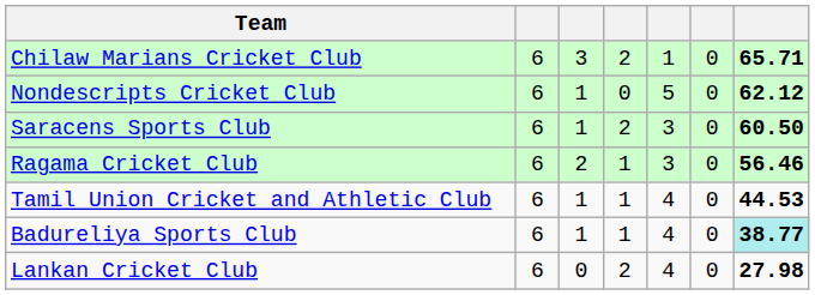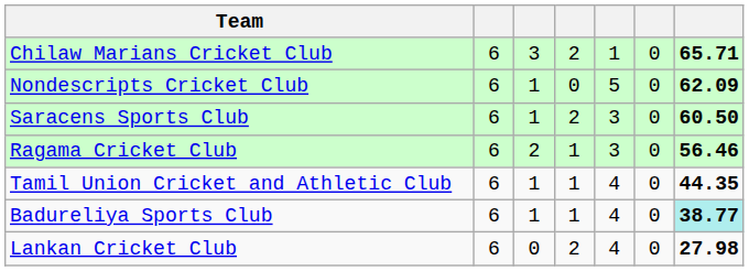 <table class="wikitable" style="text-align:center">
 <tr>
 <th style="width:300px">Team</th>
 <th width="20"></th>
 <th width="20"></th>
 <th width="20"></th>
 <th width="20"></th>
 <th width="20"></th>
 <th width="20"></th>
 </tr>
 <tr style="background:#cfc">
 <td style="text-align:left"><a href='#'>Chilaw Marians Cricket Club</a></td>
 <td>6</td>
 <td>3</td>
 <td>2</td>
 <td>1</td>
 <td>0</td>
 <td><strong>65.71</strong></td>
 </tr>
 <tr style="background:#cfc">
 <td style="text-align:left"><a href='#'>Nondescripts Cricket Club</a></td>
 <td>6</td>
 <td>1</td>
 <td>0</td>
 <td>5</td>
 <td>0</td>
-<td><strong>62.12</strong></td>
+<td><strong>62.09</strong></td>
 </tr>
 <tr style="background:#cfc">
 <td style="text-align:left"><a href='#'>Saracens Sports Club</a></td>
 <td>6</td>
 <td>1</td>
 <td>2</td>
 <td>3</td>
 <td>0</td>
 <td><strong>60.50</strong></td>
 </tr>
 <tr style="background:#cfc">
 <td style="text-align:left"><a href='#'>Ragama Cricket Club</a></td>
 <td>6</td>
 <td>2</td>
 <td>1</td>
 <td>3</td>
 <td>0</td>
 <td><strong>56.46</strong></td>
 </tr>
 <tr>
 <td style="text-align:left"><a href='#'>Tamil Union Cricket and Athletic Club</a></td>
 <td>6</td>
 <td>1</td>
 <td>1</td>
 <td>4</td>
 <td>0</td>
-<td><strong>44.53</strong></td>
+<td><strong>44.35</strong></td>
 </tr>
 <tr>
 <td style="text-align:left"><a href='#'>Badureliya Sports Club</a></td>
 <td>6</td>
 <td>1</td>
 <td>1</td>
 <td>4</td>
 <td>0</td>
 <td style="background: paleturquoise;"><strong>38.77</strong></td>
 </tr>
 <tr>
 <td style="text-align:left"><a href='#'>Lankan Cricket Club</a></td>
 <td>6</td>
 <td>0</td>
 <td>2</td>
 <td>4</td>
 <td>0</td>
 <td><strong>27.98</strong></td>
 </tr>
 </table>
